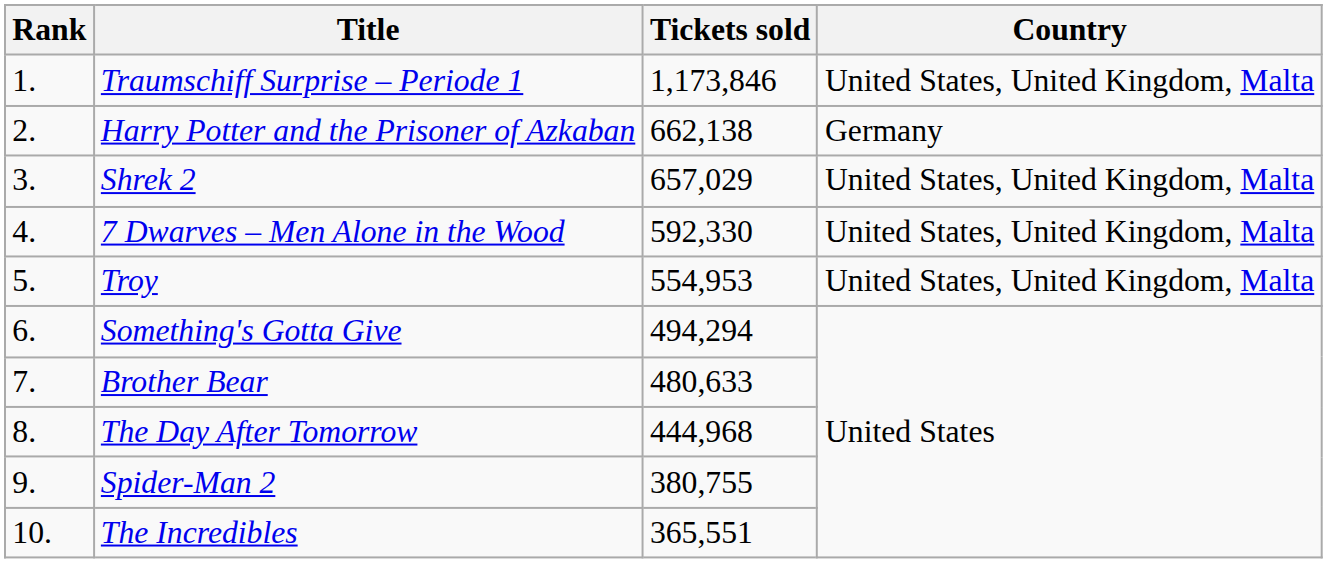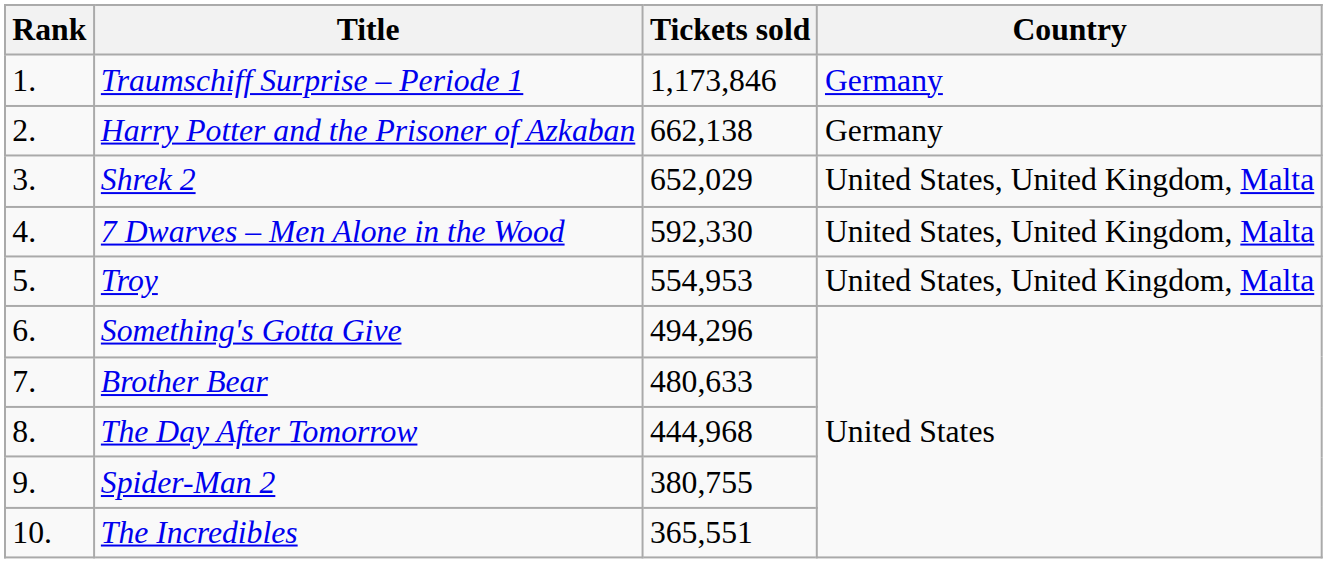 <table class="wikitable sortable">
 <tr>
 <th>Rank</th>
 <th>Title</th>
 <th>Tickets sold</th>
 <th>Country</th>
 </tr>
 <tr>
 <td>1.</td>
 <td><em><a href='#'>Traumschiff Surprise – Periode 1</a></em></td>
 <td>1,173,846</td>
-<td rowspan="1">United States, United Kingdom, <a href='#'>Malta</a></td>
+<td rowspan="1"><a href='#'>Germany</a></td>
 </tr>
 <tr>
 <td>2.</td>
 <td><em><a href='#'>Harry Potter and the Prisoner of Azkaban</a></em></td>
 <td>662,138</td>
 <td rowspan="1">Germany</td>
 </tr>
 <tr>
 <td>3.</td>
 <td><em><a href='#'>Shrek 2</a></em></td>
-<td>657,029</td>
+<td>652,029</td>
 <td rowspan="1">United States, United Kingdom, <a href='#'>Malta</a></td>
 </tr>
 <tr>
 <td>4.</td>
 <td><em><a href='#'>7 Dwarves – Men Alone in the Wood</a></em></td>
 <td>592,330</td>
 <td rowspan="1">United States, United Kingdom, <a href='#'>Malta</a></td>
 </tr>
 <tr>
 <td>5.</td>
 <td><em><a href='#'>Troy</a></em></td>
 <td>554,953</td>
 <td rowspan="1">United States, United Kingdom, <a href='#'>Malta</a></td>
 </tr>
 <tr>
 <td>6.</td>
 <td><em><a href='#'>Something's Gotta Give</a></em></td>
-<td>494,294</td>
+<td>494,296</td>
 <td rowspan="5">United States</td>
 </tr>
 <tr>
 <td>7.</td>
 <td><em><a href='#'>Brother Bear</a></em></td>
 <td>480,633</td>
 </tr>
 <tr>
 <td>8.</td>
 <td><em><a href='#'>The Day After Tomorrow</a></em></td>
 <td>444,968</td>
 </tr>
 <tr>
 <td>9.</td>
 <td><em><a href='#'>Spider-Man 2</a></em></td>
 <td>380,755</td>
 </tr>
 <tr>
 <td>10.</td>
 <td><em><a href='#'>The Incredibles</a></em></td>
 <td>365,551</td>
 </tr>
 </table>
